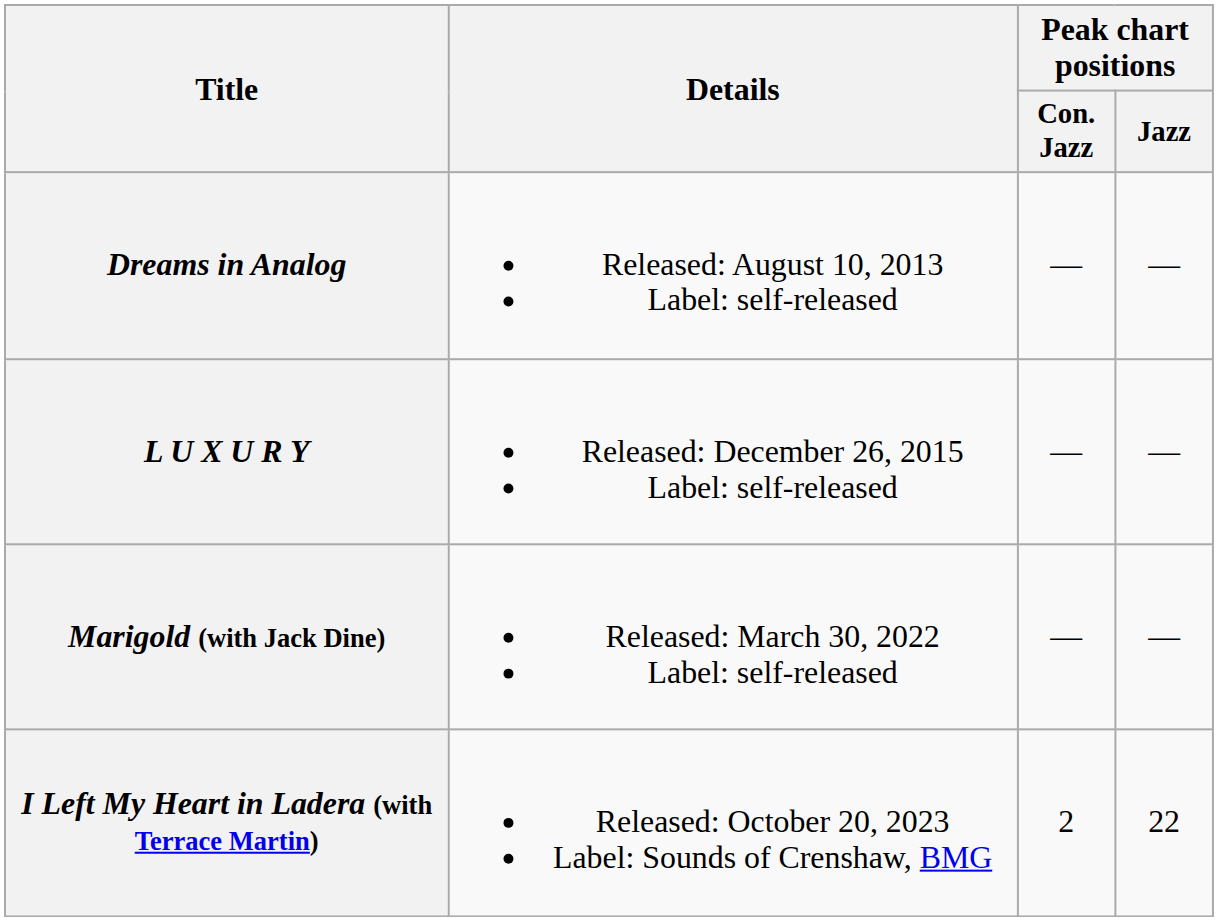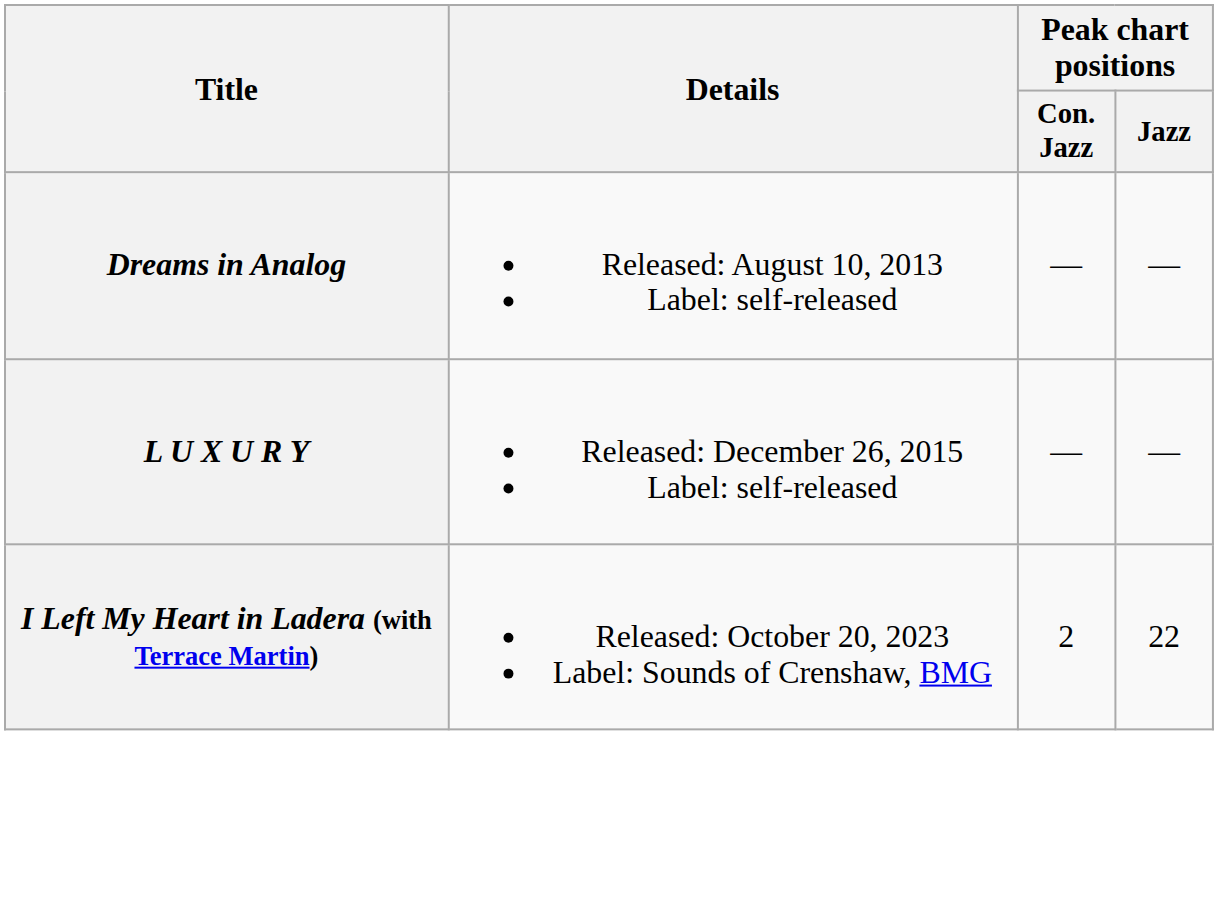 <table class="wikitable plainrowheaders" style="text-align:center;">
 <tr>
 <th scope="col" rowspan="2" style="width:14em;">Title</th>
 <th scope="col" rowspan="2" style="width:18em;">Details</th>
 <th scope="col" colspan="2" style="width:5em;">Peak chart positions</th>
 </tr>
 <tr>
 <th scope="col" style="width:3em;font-size:90%;">Con.<br>Jazz<br></th>
 <th scope="col" style="width:3em;font-size:90%;">Jazz<br></th>
 </tr>
 <tr>
 <th scope="row"><em>Dreams in Analog</em></th>
 <td><br><ul><li>Released: August 10, 2013</li><li>Label: self-released</li></ul></td>
 <td>—</td>
 <td>—</td>
 </tr>
 <tr>
 <th scope="row"><em>L U X U R Y</em></th>
 <td><br><ul><li>Released: December 26, 2015</li><li>Label: self-released</li></ul></td>
 <td>—</td>
 <td>—</td>
 </tr>
 <tr>
-<th scope="row"><em>Marigold</em> <small>(with Jack Dine)</small></th>
-<td><br><ul><li>Released: March 30, 2022</li><li>Label: self-released</li></ul></td>
-<td>—</td>
-<td>—</td>
-</tr>
-<tr>
 <th scope="row"><em>I Left My Heart in Ladera</em> <small>(with <a href='#'>Terrace Martin</a>)</small></th>
 <td><br><ul><li>Released: October 20, 2023</li><li>Label: Sounds of Crenshaw, <a href='#'>BMG</a></li></ul></td>
 <td>2</td>
 <td>22</td>
 </tr>
 </table>
